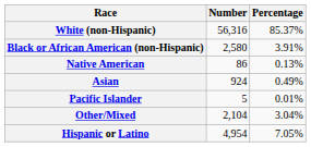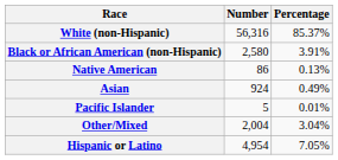 <table class="wikitable" style="text-align:right">
 <tr>
 <th scope="col">Race</th>
 <th scope="col">Number</th>
 <th scope="col">Percentage</th>
 </tr>
 <tr>
 <th scope="row"><a href='#'>White</a> (non-Hispanic)</th>
 <td>56,316</td>
 <td>85.37%</td>
 </tr>
 <tr>
 <th scope="row"><a href='#'>Black or African American</a> (non-Hispanic)</th>
 <td>2,580</td>
 <td>3.91%</td>
 </tr>
 <tr>
 <th scope="row"><a href='#'>Native American</a></th>
 <td>86</td>
 <td>0.13%</td>
 </tr>
 <tr>
 <th scope="row"><a href='#'>Asian</a></th>
 <td>924</td>
 <td>0.49%</td>
 </tr>
 <tr>
 <th scope="row"><a href='#'>Pacific Islander</a></th>
 <td>5</td>
 <td>0.01%</td>
 </tr>
 <tr>
 <th scope="row"><a href='#'>Other/Mixed</a></th>
-<td>2,104</td>
+<td>2,004</td>
 <td>3.04%</td>
 </tr>
 <tr>
 <th scope="row"><a href='#'>Hispanic</a> or <a href='#'>Latino</a></th>
 <td>4,954</td>
 <td>7.05%</td>
 </tr>
 </table>
